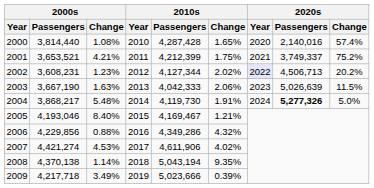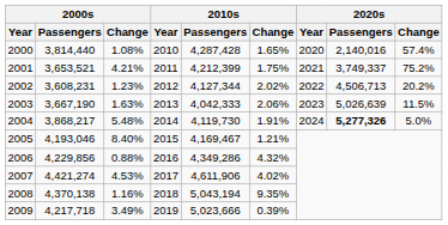 <table class="wikitable sortable" style="font-size: 95%; text-align: center;">
 <tr>
 <th colspan="3">2000s</th>
 <th colspan="3">2010s</th>
 <th colspan="3">2020s</th>
 </tr>
 <tr>
 <th>Year</th>
 <th>Passengers</th>
 <th>Change</th>
 <th>Year</th>
 <th>Passengers</th>
 <th>Change</th>
 <th>Year</th>
 <th>Passengers</th>
 <th>Change</th>
 </tr>
 <tr>
 <td>2000</td>
 <td>3,814,440</td>
 <td>1.08%</td>
 <td>2010</td>
 <td>4,287,428</td>
 <td>1.65%</td>
 <td>2020</td>
 <td>2,140,016</td>
 <td>57.4%</td>
 </tr>
 <tr>
 <td>2001</td>
 <td>3,653,521</td>
 <td>4.21%</td>
 <td>2011</td>
 <td>4,212,399</td>
 <td>1.75%</td>
 <td>2021</td>
 <td>3,749,337</td>
 <td>75.2%</td>
 </tr>
 <tr>
 <td>2002</td>
 <td>3,608,231</td>
 <td>1.23%</td>
 <td>2012</td>
 <td>4,127,344</td>
 <td>2.02%</td>
-<td style="background: lavender;">2022</td>
+<td>2022</td>
 <td>4,506,713</td>
 <td>20.2%</td>
 </tr>
 <tr>
 <td>2003</td>
 <td>3,667,190</td>
 <td>1.63%</td>
 <td>2013</td>
 <td>4,042,333</td>
 <td>2.06%</td>
 <td>2023</td>
 <td>5,026,639</td>
 <td>11.5%</td>
 </tr>
 <tr>
 <td>2004</td>
 <td>3,868,217</td>
 <td>5.48%</td>
 <td>2014</td>
 <td>4,119,730</td>
 <td>1.91%</td>
 <td>2024</td>
 <td><strong>5,277,326</strong></td>
 <td>5.0%</td>
 </tr>
 <tr>
 <td>2005</td>
 <td>4,193,046</td>
 <td>8.40%</td>
 <td>2015</td>
 <td>4,169,467</td>
 <td>1.21%</td>
 </tr>
 <tr>
 <td>2006</td>
 <td>4,229,856</td>
 <td>0.88%</td>
 <td>2016</td>
 <td>4,349,286</td>
 <td>4.32%</td>
 </tr>
 <tr>
 <td>2007</td>
 <td>4,421,274</td>
 <td>4.53%</td>
 <td>2017</td>
 <td>4,611,906</td>
 <td>4.02%</td>
 </tr>
 <tr>
 <td>2008</td>
 <td>4,370,138</td>
-<td>1.14%</td>
+<td>1.16%</td>
 <td>2018</td>
 <td>5,043,194</td>
 <td>9.35%</td>
 </tr>
 <tr>
 <td>2009</td>
 <td>4,217,718</td>
 <td>3.49%</td>
 <td>2019</td>
 <td>5,023,666</td>
 <td>0.39%</td>
 </tr>
 </table>
